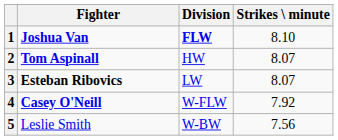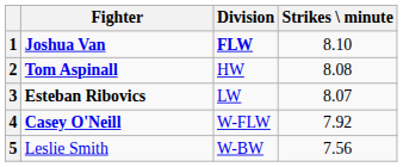 <table class=wikitable>
 <tr>
 <th></th>
 <th width=180>Fighter</th>
 <th>Division</th>
 <th>Strikes \ minute</th>
 </tr>
 <tr>
 <th>1</th>
 <td> <strong><a href='#'>Joshua Van</a></strong></td>
 <td><strong><a href='#'>FLW</a></strong></td>
 <td align="center">8.10</td>
 </tr>
 <tr>
 <th>2</th>
 <td> <strong><a href='#'>Tom Aspinall</a></strong></td>
 <td><a href='#'>HW</a></td>
-<td align="center">8.07</td>
+<td align="center">8.08</td>
 </tr>
 <tr>
 <th>3</th>
 <td> <strong>Esteban Ribovics</strong></td>
 <td><a href='#'>LW</a></td>
 <td align="center">8.07</td>
 </tr>
 <tr>
 <th>4</th>
 <td> <strong><a href='#'>Casey O'Neill</a></strong></td>
 <td><a href='#'>W-FLW</a></td>
 <td align=center>7.92</td>
 </tr>
 <tr>
 <th>5</th>
 <td> <a href='#'>Leslie Smith</a></td>
 <td><a href='#'>W-BW</a></td>
 <td align="center">7.56</td>
 </tr>
 </table>
